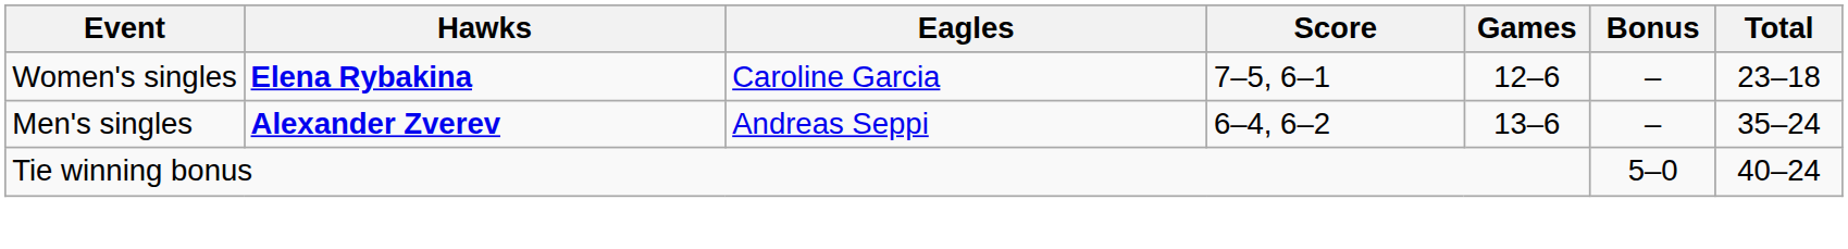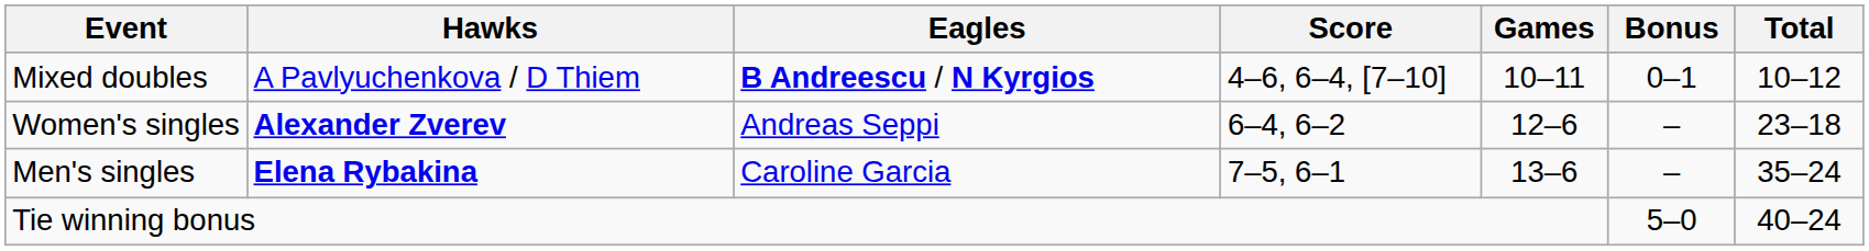 <table class="wikitable nowrap">
 <tr>
 <th>Event</th>
 <th width=250>Hawks</th>
 <th width=250>Eagles</th>
 <th width=130>Score</th>
 <th width=60>Games</th>
 <th width=60>Bonus</th>
 <th width=60>Total</th>
 </tr>
 <tr>
+<td>Mixed doubles</td>
+<td> <a href='#'>A Pavlyuchenkova</a> /  <a href='#'>D Thiem</a></td>
+<td><strong> <a href='#'>B Andreescu</a></strong> / <strong> <a href='#'>N Kyrgios</a></strong></td>
+<td>4–6, 6–4, [7–10]</td>
+<td align="center">10–11</td>
+<td align="center">0–1</td>
+<td align="center">10–12</td>
+</tr>
+<tr>
 <td>Women's singles</td>
-<td><strong> <a href='#'>Elena Rybakina</a></strong></td>
-<td> <a href='#'>Caroline Garcia</a></td>
-<td>7–5, 6–1</td>
+<td><strong> <a href='#'>Alexander Zverev</a></strong></td>
+<td> <a href='#'>Andreas Seppi</a></td>
+<td>6–4, 6–2</td>
 <td align="center">12–6</td>
 <td align="center">–</td>
 <td align="center">23–18</td>
 </tr>
 <tr>
 <td>Men's singles</td>
-<td><strong> <a href='#'>Alexander Zverev</a></strong></td>
-<td> <a href='#'>Andreas Seppi</a></td>
-<td>6–4, 6–2</td>
+<td><strong> <a href='#'>Elena Rybakina</a></strong></td>
+<td> <a href='#'>Caroline Garcia</a></td>
+<td>7–5, 6–1</td>
 <td align="center">13–6</td>
 <td align="center">–</td>
 <td align="center">35–24</td>
 </tr>
 <tr>
 <td colspan=5>Tie winning bonus</td>
 <td align="center">5–0</td>
 <td align="center">40–24</td>
 </tr>
 </table>
